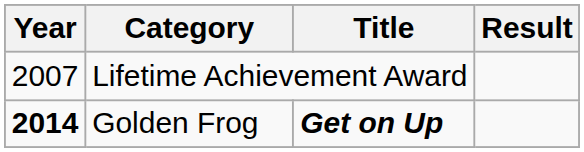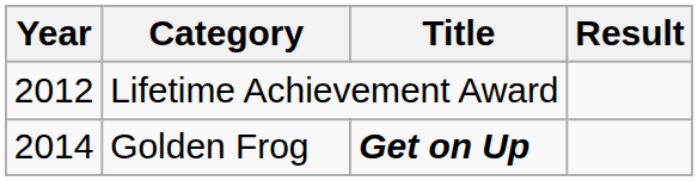 <table class="wikitable">
 <tr>
 <th>Year</th>
 <th>Category</th>
 <th>Title</th>
 <th>Result</th>
 </tr>
 <tr>
-<td>2007</td>
+<td>2012</td>
 <td colspan=2>Lifetime Achievement Award</td>
 <td></td>
 </tr>
 <tr>
-<td><strong>2014</strong></td>
+<td>2014</td>
 <td>Golden Frog</td>
 <td><strong><em>Get on Up</em></strong></td>
 <td></td>
 </tr>
 </table>
